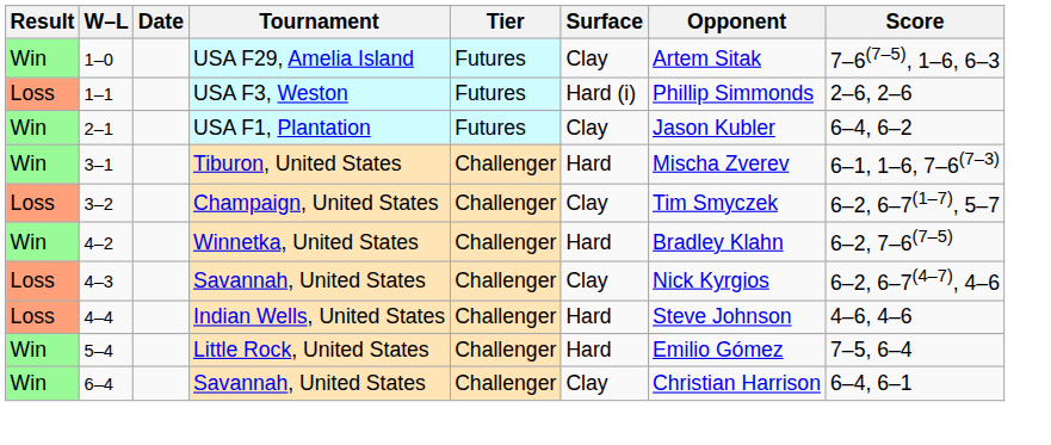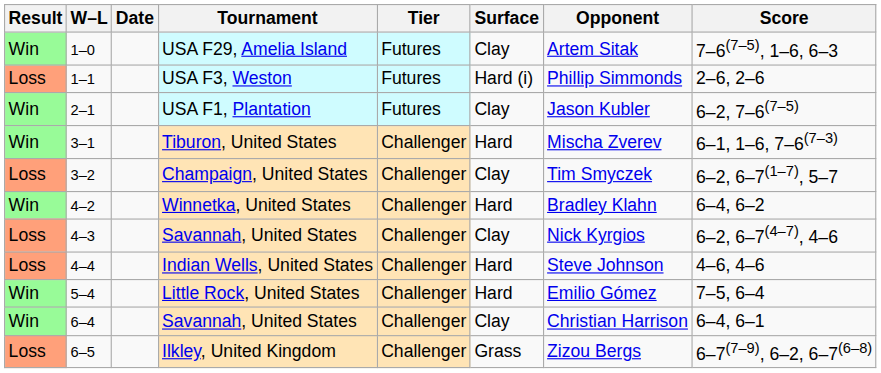 <table class="sortable wikitable">
 <tr>
 <th>Result</th>
 <th class=unsortable>W–L</th>
 <th>Date</th>
 <th>Tournament</th>
 <th>Tier</th>
 <th>Surface</th>
 <th>Opponent</th>
 <th class=unsortable>Score</th>
 </tr>
 <tr>
 <td bgcolor=98FB98>Win</td>
 <td><small>1–0</small></td>
 <td></td>
 <td style=background:#cffcff>USA F29, <a href='#'>Amelia Island</a></td>
 <td style=background:#cffcff>Futures</td>
 <td>Clay</td>
 <td> <a href='#'>Artem Sitak</a></td>
 <td>7–6<sup>(7–5)</sup>, 1–6, 6–3</td>
 </tr>
 <tr>
 <td bgcolor=FFA07A>Loss</td>
 <td><small>1–1</small></td>
 <td></td>
 <td style=background:#cffcff>USA F3, <a href='#'>Weston</a></td>
 <td style=background:#cffcff>Futures</td>
 <td>Hard (i)</td>
 <td> <a href='#'>Phillip Simmonds</a></td>
 <td>2–6, 2–6</td>
 </tr>
 <tr>
 <td bgcolor=98FB98>Win</td>
 <td><small>2–1</small></td>
 <td></td>
 <td style=background:#cffcff>USA F1, <a href='#'>Plantation</a></td>
 <td style=background:#cffcff>Futures</td>
 <td>Clay</td>
 <td> <a href='#'>Jason Kubler</a></td>
-<td>6–4, 6–2</td>
+<td>6–2, 7–6<sup>(7–5)</sup></td>
 </tr>
 <tr>
 <td bgcolor=98FB98>Win</td>
 <td><small>3–1</small></td>
 <td><a href='#'></a></td>
 <td style=background:moccasin><a href='#'>Tiburon</a>, United States</td>
 <td style=background:moccasin>Challenger</td>
 <td>Hard</td>
 <td> <a href='#'>Mischa Zverev</a></td>
 <td>6–1, 1–6, 7–6<sup>(7–3)</sup></td>
 </tr>
 <tr>
 <td bgcolor=FFA07A>Loss</td>
 <td><small>3–2</small></td>
 <td><a href='#'></a></td>
 <td style=background:moccasin><a href='#'>Champaign</a>, United States</td>
 <td style=background:moccasin>Challenger</td>
 <td>Clay</td>
 <td> <a href='#'>Tim Smyczek</a></td>
 <td>6–2, 6–7<sup>(1–7)</sup>, 5–7</td>
 </tr>
 <tr>
 <td bgcolor=98FB98>Win</td>
 <td><small>4–2</small></td>
 <td><a href='#'></a></td>
 <td style=background:moccasin><a href='#'>Winnetka</a>, United States</td>
 <td style=background:moccasin>Challenger</td>
 <td>Hard</td>
 <td> <a href='#'>Bradley Klahn</a></td>
-<td>6–2, 7–6<sup>(7–5)</sup></td>
+<td>6–4, 6–2</td>
 </tr>
 <tr>
 <td bgcolor=FFA07A>Loss</td>
 <td><small>4–3</small></td>
 <td><a href='#'></a></td>
 <td style=background:moccasin><a href='#'>Savannah</a>, United States</td>
 <td style=background:moccasin>Challenger</td>
 <td>Clay</td>
 <td> <a href='#'>Nick Kyrgios</a></td>
 <td>6–2, 6–7<sup>(4–7)</sup>, 4–6</td>
 </tr>
 <tr>
 <td bgcolor=FFA07A>Loss</td>
 <td><small>4–4</small></td>
 <td><a href='#'></a></td>
 <td style=background:moccasin><a href='#'>Indian Wells</a>, United States</td>
 <td style=background:moccasin>Challenger</td>
 <td>Hard</td>
 <td> <a href='#'>Steve Johnson</a></td>
 <td>4–6, 4–6</td>
 </tr>
 <tr>
 <td bgcolor=98FB98>Win</td>
 <td><small>5–4</small></td>
 <td><a href='#'></a></td>
 <td style=background:moccasin><a href='#'>Little Rock</a>, United States</td>
 <td style=background:moccasin>Challenger</td>
 <td>Hard</td>
 <td> <a href='#'>Emilio Gómez</a></td>
 <td>7–5, 6–4</td>
 </tr>
 <tr>
 <td bgcolor=98FB98>Win</td>
 <td><small>6–4</small></td>
 <td><a href='#'></a></td>
 <td style=background:moccasin><a href='#'>Savannah</a>, United States</td>
 <td style=background:moccasin>Challenger</td>
 <td>Clay</td>
 <td> <a href='#'>Christian Harrison</a></td>
 <td>6–4, 6–1</td>
 </tr>
+<tr>
+<td bgcolor=FFA07A>Loss</td>
+<td><small>6–5</small></td>
+<td><a href='#'></a></td>
+<td style=background:moccasin><a href='#'>Ilkley</a>, United Kingdom</td>
+<td style=background:moccasin>Challenger</td>
+<td>Grass</td>
+<td> <a href='#'>Zizou Bergs</a></td>
+<td>6–7<sup>(7–9)</sup>, 6–2, 6–7<sup>(6–8)</sup></td>
+</tr>
 </table>
